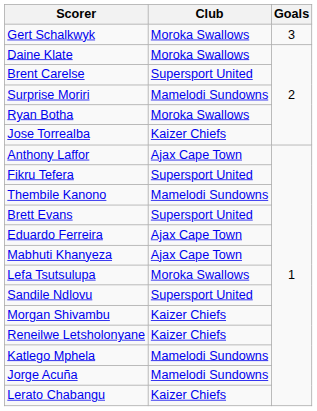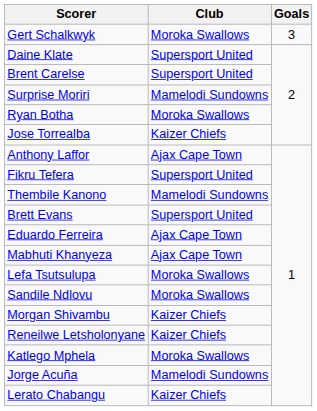 <table class="wikitable">
 <tr>
 <th>Scorer</th>
 <th>Club</th>
 <th>Goals</th>
 </tr>
 <tr>
 <td> <a href='#'>Gert Schalkwyk</a></td>
 <td><a href='#'>Moroka Swallows</a></td>
 <td rowspan=1 align=center>3</td>
 </tr>
 <tr>
 <td> <a href='#'>Daine Klate</a></td>
-<td><a href='#'>Moroka Swallows</a></td>
+<td><a href='#'>Supersport United</a></td>
 <td rowspan=5 align=center>2</td>
 </tr>
 <tr>
 <td> <a href='#'>Brent Carelse</a></td>
 <td><a href='#'>Supersport United</a></td>
 </tr>
 <tr>
 <td> <a href='#'>Surprise Moriri</a></td>
 <td><a href='#'>Mamelodi Sundowns</a></td>
 </tr>
 <tr>
 <td> <a href='#'>Ryan Botha</a></td>
 <td><a href='#'>Moroka Swallows</a></td>
 </tr>
 <tr>
 <td> <a href='#'>Jose Torrealba</a></td>
 <td><a href='#'>Kaizer Chiefs</a></td>
 </tr>
 <tr>
 <td> <a href='#'>Anthony Laffor</a></td>
 <td><a href='#'>Ajax Cape Town</a></td>
 <td rowspan=13 align=center>1</td>
 </tr>
 <tr>
 <td> <a href='#'>Fikru Tefera</a></td>
 <td><a href='#'>Supersport United</a></td>
 </tr>
 <tr>
 <td> <a href='#'>Thembile Kanono</a></td>
 <td><a href='#'>Mamelodi Sundowns</a></td>
 </tr>
 <tr>
 <td> <a href='#'>Brett Evans</a></td>
 <td><a href='#'>Supersport United</a></td>
 </tr>
 <tr>
 <td> <a href='#'>Eduardo Ferreira</a></td>
 <td><a href='#'>Ajax Cape Town</a></td>
 </tr>
 <tr>
 <td> <a href='#'>Mabhuti Khanyeza</a></td>
 <td><a href='#'>Ajax Cape Town</a></td>
 </tr>
 <tr>
 <td> <a href='#'>Lefa Tsutsulupa</a></td>
 <td><a href='#'>Moroka Swallows</a></td>
 </tr>
 <tr>
 <td> <a href='#'>Sandile Ndlovu</a></td>
-<td><a href='#'>Supersport United</a></td>
+<td><a href='#'>Moroka Swallows</a></td>
 </tr>
 <tr>
 <td> <a href='#'>Morgan Shivambu</a></td>
 <td><a href='#'>Kaizer Chiefs</a></td>
 </tr>
 <tr>
 <td> <a href='#'>Reneilwe Letsholonyane</a></td>
 <td><a href='#'>Kaizer Chiefs</a></td>
 </tr>
 <tr>
 <td> <a href='#'>Katlego Mphela</a></td>
-<td><a href='#'>Mamelodi Sundowns</a></td>
+<td><a href='#'>Moroka Swallows</a></td>
 </tr>
 <tr>
 <td> <a href='#'>Jorge Acuña</a></td>
 <td><a href='#'>Mamelodi Sundowns</a></td>
 </tr>
 <tr>
 <td> <a href='#'>Lerato Chabangu</a></td>
 <td><a href='#'>Kaizer Chiefs</a></td>
 </tr>
 </table>
